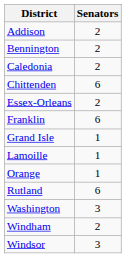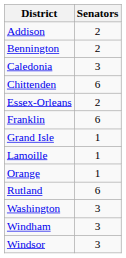 <table class="wikitable" border="1">
 <tr>
 <th>District</th>
 <th>Senators</th>
 </tr>
 <tr>
 <td><a href='#'>Addison</a></td>
 <td style="text-align:center;">2</td>
 </tr>
 <tr>
 <td><a href='#'>Bennington</a></td>
 <td style="text-align:center;">2</td>
 </tr>
 <tr>
 <td><a href='#'>Caledonia</a></td>
-<td style="text-align:center;">2</td>
+<td style="text-align:center;">3</td>
 </tr>
 <tr>
 <td><a href='#'>Chittenden</a></td>
 <td style="text-align:center;">6</td>
 </tr>
 <tr>
 <td><a href='#'>Essex-Orleans</a></td>
 <td style="text-align:center;">2</td>
 </tr>
 <tr>
 <td><a href='#'>Franklin</a></td>
 <td style="text-align:center;">6</td>
 </tr>
 <tr>
 <td><a href='#'>Grand Isle</a></td>
 <td style="text-align:center;">1</td>
 </tr>
 <tr>
 <td><a href='#'>Lamoille</a></td>
 <td style="text-align:center;">1</td>
 </tr>
 <tr>
 <td><a href='#'>Orange</a></td>
 <td style="text-align:center;">1</td>
 </tr>
 <tr>
 <td><a href='#'>Rutland</a></td>
 <td style="text-align:center;">6</td>
 </tr>
 <tr>
 <td><a href='#'>Washington</a></td>
 <td style="text-align:center;">3</td>
 </tr>
 <tr>
 <td><a href='#'>Windham</a></td>
-<td style="text-align:center;">2</td>
+<td style="text-align:center;">3</td>
 </tr>
 <tr>
 <td><a href='#'>Windsor</a></td>
 <td style="text-align:center;">3</td>
 </tr>
 </table>
